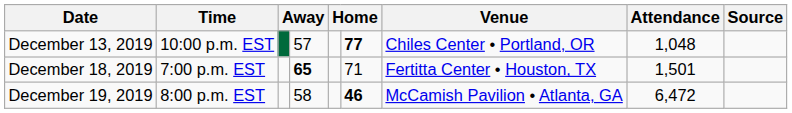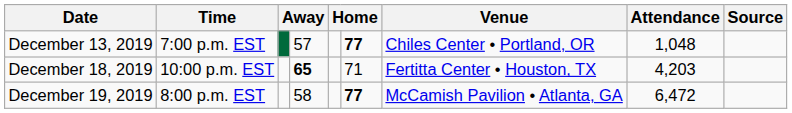 <table class="wikitable" style="font-size:90%">
 <tr>
 <th>Date</th>
 <th>Time</th>
 <th colspan=2>Away</th>
 <th colspan=2>Home</th>
 <th>Venue</th>
 <th>Attendance</th>
 <th>Source</th>
 </tr>
 <tr>
 <td>December 13, 2019</td>
-<td>10:00 p.m. <a href='#'>EST</a></td>
+<td>7:00 p.m. <a href='#'>EST</a></td>
 <td style="background:#006a3c"></td>
 <td>57</td>
 <td style=><strong></strong></td>
 <td><strong>77</strong></td>
 <td><a href='#'>Chiles Center</a> • <a href='#'>Portland, OR</a></td>
 <td style="text-align:center">1,048</td>
 <td></td>
 </tr>
 <tr>
 <td>December 18, 2019</td>
-<td>7:00 p.m. <a href='#'>EST</a></td>
+<td>10:00 p.m. <a href='#'>EST</a></td>
 <td style=><strong></strong></td>
 <td><strong>65</strong></td>
 <td style=></td>
 <td>71</td>
 <td><a href='#'>Fertitta Center</a> • <a href='#'>Houston, TX</a></td>
-<td style="text-align:center">1,501</td>
+<td style="text-align:center">4,203</td>
 <td></td>
 </tr>
 <tr>
 <td>December 19, 2019</td>
 <td>8:00 p.m. <a href='#'>EST</a></td>
 <td style=></td>
 <td>58</td>
 <td style=><strong></strong></td>
-<td><strong>46</strong></td>
+<td><strong>77</strong></td>
 <td><a href='#'>McCamish Pavilion</a> • <a href='#'>Atlanta, GA</a></td>
 <td style="text-align:center">6,472</td>
 <td></td>
 </tr>
 </table>
